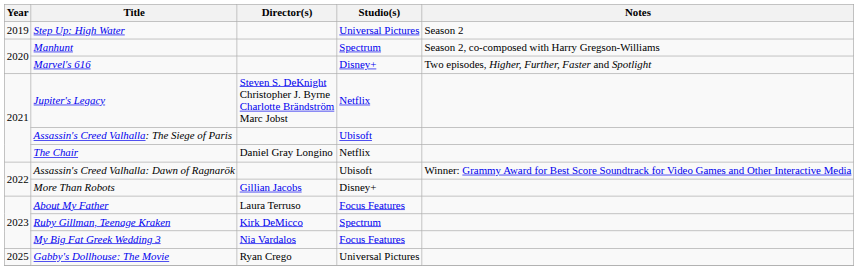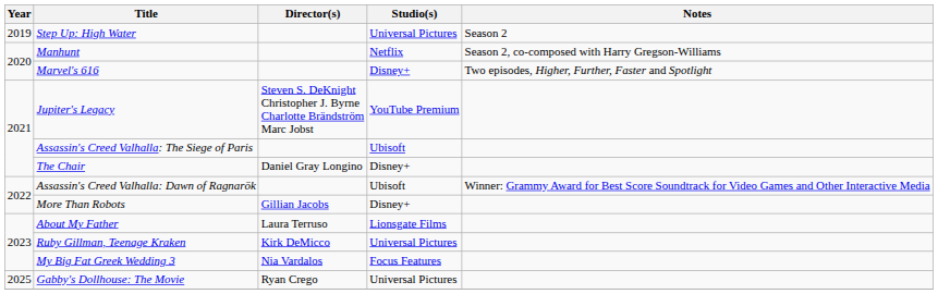 <table class="wikitable sortable">
 <tr>
 <th>Year</th>
 <th>Title</th>
 <th>Director(s)</th>
 <th>Studio(s)</th>
 <th>Notes</th>
 </tr>
 <tr>
 <td>2019</td>
 <td><em><a href='#'>Step Up: High Water</a></em></td>
 <td></td>
 <td><a href='#'>Universal Pictures</a></td>
 <td>Season 2</td>
 </tr>
 <tr>
 <td rowspan="2">2020</td>
 <td><em><a href='#'>Manhunt</a></em></td>
 <td></td>
-<td><a href='#'>Spectrum</a></td>
+<td><a href='#'>Netflix</a></td>
 <td>Season 2, co-composed with Harry Gregson-Williams</td>
 </tr>
 <tr>
 <td><em><a href='#'>Marvel's 616</a></em></td>
 <td></td>
 <td><a href='#'>Disney+</a></td>
 <td>Two episodes, <em>Higher, Further, Faster</em> and <em>Spotlight</em></td>
 </tr>
 <tr>
 <td rowspan="3">2021</td>
 <td><em><a href='#'>Jupiter's Legacy</a></em></td>
 <td><a href='#'>Steven S. DeKnight</a><br>Christopher J. Byrne<br><a href='#'>Charlotte Brändström</a><br>Marc Jobst</td>
-<td><a href='#'>Netflix</a></td>
+<td><a href='#'>YouTube Premium</a></td>
 <td></td>
 </tr>
 <tr>
 <td><em><a href='#'>Assassin's Creed Valhalla</a>: The Siege of Paris</em></td>
 <td></td>
 <td><a href='#'>Ubisoft</a></td>
 <td></td>
 </tr>
 <tr>
 <td><em><a href='#'>The Chair</a></em></td>
 <td>Daniel Gray Longino</td>
-<td>Netflix</td>
+<td>Disney+</td>
 <td></td>
 </tr>
 <tr>
 <td rowspan="2">2022</td>
 <td><em>Assassin's Creed Valhalla: Dawn of Ragnarök</em></td>
 <td></td>
 <td>Ubisoft</td>
 <td>Winner: <a href='#'>Grammy Award for Best Score Soundtrack for Video Games and Other Interactive Media</a></td>
 </tr>
 <tr>
 <td><em>More Than Robots</em></td>
 <td><a href='#'>Gillian Jacobs</a></td>
 <td>Disney+</td>
 <td></td>
 </tr>
 <tr>
 <td rowspan="3">2023</td>
 <td><em><a href='#'>About My Father</a></em></td>
 <td>Laura Terruso</td>
-<td><a href='#'>Focus Features</a></td>
+<td><a href='#'>Lionsgate Films</a></td>
 <td></td>
 </tr>
 <tr>
 <td><em><a href='#'>Ruby Gillman, Teenage Kraken</a></em></td>
 <td><a href='#'>Kirk DeMicco</a></td>
-<td><a href='#'>Spectrum</a></td>
+<td><a href='#'>Universal Pictures</a></td>
 <td></td>
 </tr>
 <tr>
 <td><em><a href='#'>My Big Fat Greek Wedding 3</a></em></td>
 <td><a href='#'>Nia Vardalos</a></td>
 <td><a href='#'>Focus Features</a></td>
 <td></td>
 </tr>
 <tr>
 <td>2025</td>
 <td><em><a href='#'>Gabby's Dollhouse: The Movie</a></em></td>
 <td>Ryan Crego</td>
 <td>Universal Pictures</td>
 <td></td>
 </tr>
 <tr>
 </tr>
 </table>
